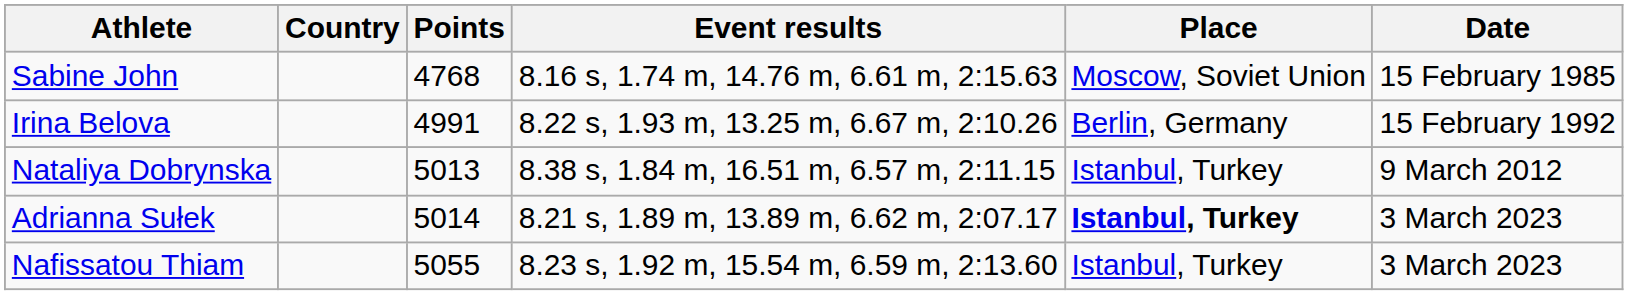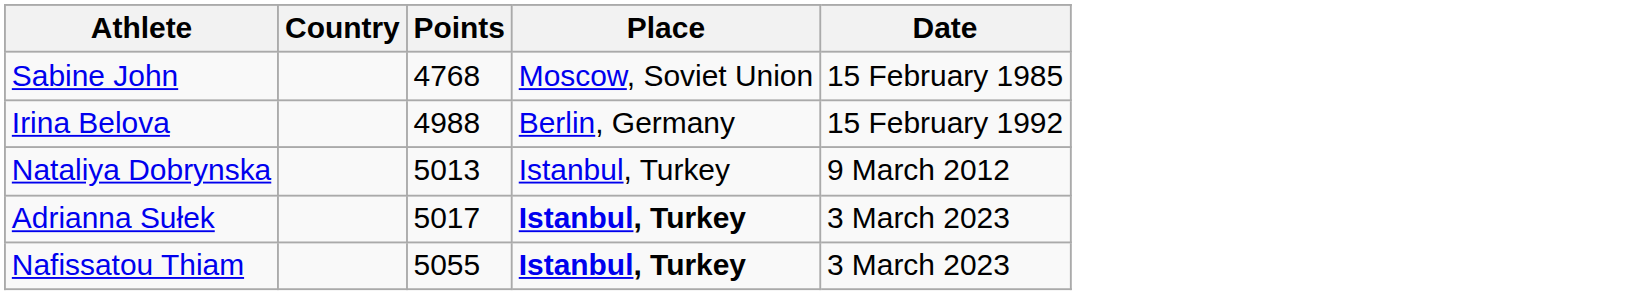 <table class="wikitable">
 <tr>
 <th>Athlete</th>
 <th>Country</th>
 <th>Points</th>
-<th>Event results</th>
 <th>Place</th>
 <th>Date</th>
 </tr>
 <tr>
 <td><a href='#'>Sabine John</a></td>
 <td></td>
 <td>4768</td>
-<td>8.16 s, 1.74 m, 14.76 m, 6.61 m, 2:15.63</td>
 <td><a href='#'>Moscow</a>, Soviet Union</td>
 <td>15 February 1985</td>
 </tr>
 <tr>
 <td><a href='#'>Irina Belova</a></td>
 <td></td>
-<td>4991</td>
-<td>8.22 s, 1.93 m, 13.25 m, 6.67 m, 2:10.26</td>
+<td>4988</td>
 <td><a href='#'>Berlin</a>, Germany</td>
 <td>15 February 1992</td>
 </tr>
 <tr>
 <td><a href='#'>Nataliya Dobrynska</a></td>
 <td></td>
 <td>5013</td>
-<td>8.38 s, 1.84 m, 16.51 m, 6.57 m, 2:11.15</td>
 <td><a href='#'>Istanbul</a>, Turkey</td>
 <td>9 March 2012</td>
 </tr>
 <tr>
 <td><a href='#'>Adrianna Sułek</a></td>
 <td></td>
-<td>5014</td>
-<td>8.21 s, 1.89 m, 13.89 m, 6.62 m, 2:07.17</td>
+<td>5017</td>
 <td><strong><a href='#'>Istanbul</a>, Turkey</strong></td>
 <td>3 March 2023</td>
 </tr>
 <tr>
 <td><a href='#'>Nafissatou Thiam</a></td>
 <td></td>
 <td>5055</td>
-<td>8.23 s, 1.92 m, 15.54 m, 6.59 m, 2:13.60</td>
-<td><a href='#'>Istanbul</a>, Turkey</td>
+<td><strong><a href='#'>Istanbul</a>, Turkey</strong></td>
 <td>3 March 2023</td>
 </tr>
 </table>
